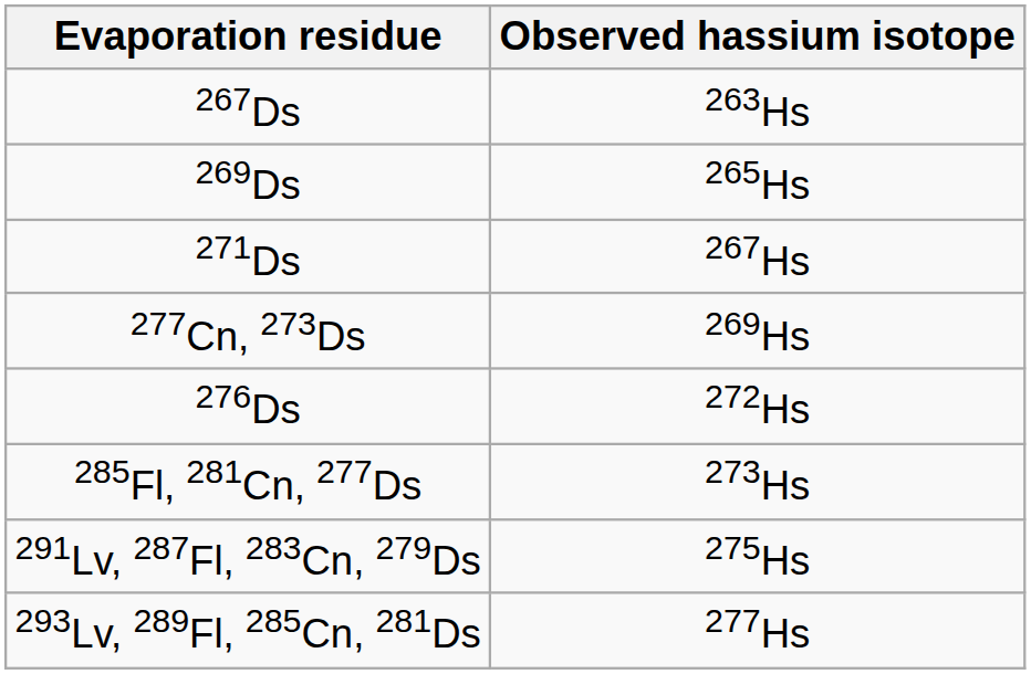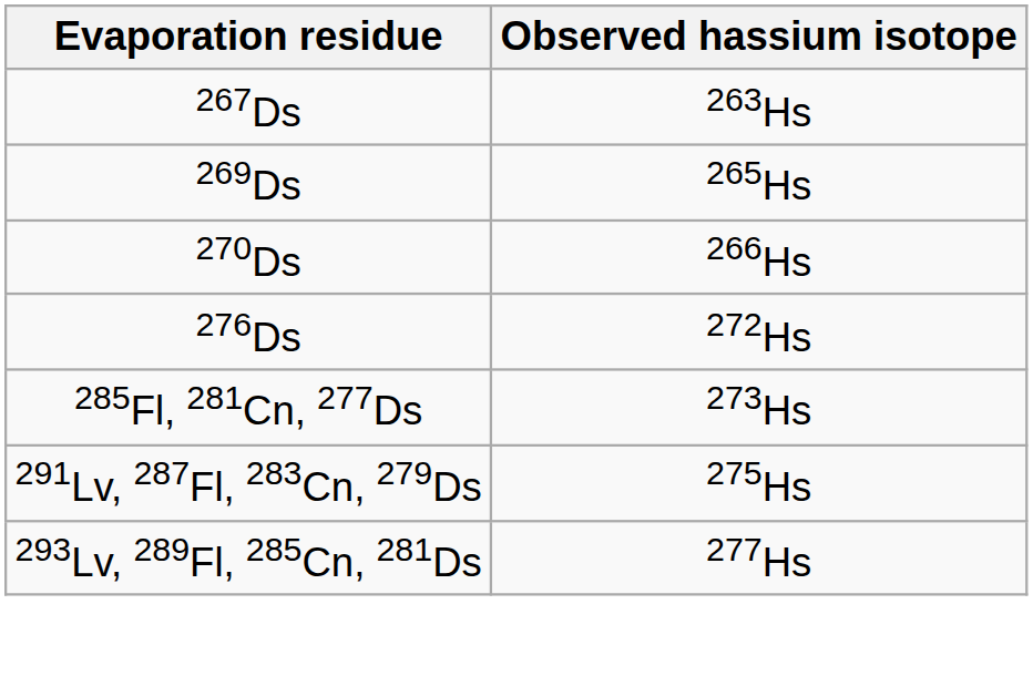 <table class="wikitable" style="text-align:center">
 <tr>
 <th>Evaporation residue</th>
 <th>Observed hassium isotope</th>
 </tr>
 <tr>
 <td><sup>267</sup>Ds</td>
 <td><sup>263</sup>Hs</td>
 </tr>
 <tr>
 <td><sup>269</sup>Ds</td>
 <td><sup>265</sup>Hs</td>
 </tr>
 <tr>
-<td><sup>271</sup>Ds</td>
-<td><sup>267</sup>Hs</td>
-</tr>
-<tr>
-<td><sup>277</sup>Cn, <sup>273</sup>Ds</td>
-<td><sup>269</sup>Hs</td>
+<td><sup>270</sup>Ds</td>
+<td><sup>266</sup>Hs</td>
 </tr>
 <tr>
 <td><sup>276</sup>Ds</td>
 <td><sup>272</sup>Hs</td>
 </tr>
 <tr>
 <td><sup>285</sup>Fl, <sup>281</sup>Cn, <sup>277</sup>Ds</td>
 <td><sup>273</sup>Hs</td>
 </tr>
 <tr>
 <td><sup>291</sup>Lv, <sup>287</sup>Fl, <sup>283</sup>Cn, <sup>279</sup>Ds</td>
 <td><sup>275</sup>Hs</td>
 </tr>
 <tr>
 <td><sup>293</sup>Lv, <sup>289</sup>Fl, <sup>285</sup>Cn, <sup>281</sup>Ds</td>
 <td><sup>277</sup>Hs</td>
 </tr>
 </table>
